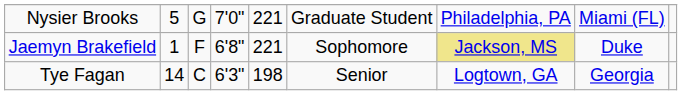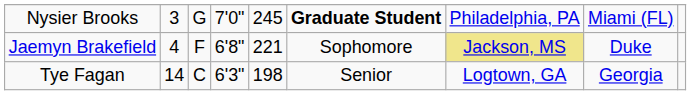 <table class="wikitable sortable" style="text-align: center">
 <tr align=center>
 </tr>
 <tr>
 <td>Nysier Brooks</td>
-<td>5</td>
+<td>3</td>
 <td>G</td>
 <td>7'0"</td>
-<td>221</td>
-<td>Graduate Student</td>
+<td>245</td>
+<td><strong>Graduate Student</strong></td>
 <td><a href='#'>Philadelphia, PA</a></td>
 <td><a href='#'>Miami (FL)</a></td>
 <td></td>
 </tr>
 <tr>
 <td><a href='#'>Jaemyn Brakefield</a></td>
-<td>1</td>
+<td>4</td>
 <td>F</td>
 <td>6'8"</td>
 <td>221</td>
 <td>Sophomore</td>
 <td style="background: khaki;"><a href='#'>Jackson, MS</a></td>
 <td><a href='#'>Duke</a></td>
 <td></td>
 </tr>
 <tr>
 <td>Tye Fagan</td>
 <td>14</td>
 <td>C</td>
 <td>6'3"</td>
 <td>198</td>
 <td>Senior</td>
 <td><a href='#'>Logtown, GA</a></td>
 <td><a href='#'>Georgia</a></td>
 <td></td>
 </tr>
 </table>
